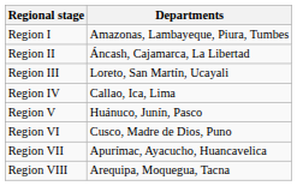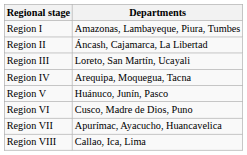 <table class="wikitable">
 <tr>
 <th>Regional stage</th>
 <th>Departments</th>
 </tr>
 <tr>
 <td>Region I</td>
 <td>Amazonas, Lambayeque, Piura, Tumbes</td>
 </tr>
 <tr>
 <td>Region II</td>
 <td>Áncash, Cajamarca, La Libertad</td>
 </tr>
 <tr>
 <td>Region III</td>
 <td>Loreto, San Martín, Ucayali</td>
 </tr>
 <tr>
 <td>Region IV</td>
-<td>Callao, Ica, Lima</td>
+<td>Arequipa, Moquegua, Tacna</td>
 </tr>
 <tr>
 <td>Region V</td>
 <td>Huánuco, Junín, Pasco</td>
 </tr>
 <tr>
 <td>Region VI</td>
 <td>Cusco, Madre de Dios, Puno</td>
 </tr>
 <tr>
 <td>Region VII</td>
 <td>Apurímac, Ayacucho, Huancavelica</td>
 </tr>
 <tr>
 <td>Region VIII</td>
-<td>Arequipa, Moquegua, Tacna</td>
+<td>Callao, Ica, Lima</td>
 </tr>
 </table>
